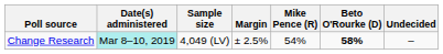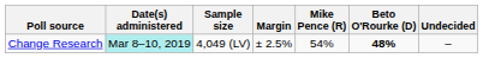 <table class="wikitable sortable" style="font-size:90%;text-align:center;">
 <tr valign=bottom style="font-size:90%;">
 <th>Poll source</th>
 <th>Date(s)<br>administered</th>
 <th>Sample<br>size</th>
 <th>Margin<br></th>
 <th>Mike<br>Pence (R)</th>
 <th>Beto<br>O'Rourke (D)</th>
 <th>Undecided</th>
 </tr>
 <tr>
 <td style="text-align:left;"><a href='#'>Change Research</a></td>
 <td style="background: paleturquoise;">Mar 8–10, 2019</td>
 <td>4,049 (LV)</td>
 <td>± 2.5%</td>
 <td>54%</td>
-<td><strong>58%</strong></td>
+<td><strong>48%</strong></td>
 <td>–</td>
 </tr>
 </table>
